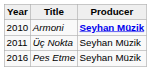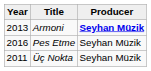 <table class="wikitable">
 <tr>
 <th style="background:#efefef;">Year</th>
 <th style="background:#efefef;">Title</th>
 <th style="background:#efefef;">Producer</th>
 </tr>
 <tr>
-<td>2010</td>
+<td>2013</td>
 <td><em>Armoni</em></td>
 <td rowspan="1"><strong><a href='#'>Seyhan Müzik</a></strong></td>
+</tr>
+<tr>
+<td>2016</td>
+<td><em>Pes Etme</em></td>
+<td rowspan="1">Seyhan Müzik</td>
 </tr>
 <tr>
 <td>2011</td>
 <td><em>Üç Nokta</em></td>
 <td rowspan="1">Seyhan Müzik</td>
 </tr>
-<tr>
-<td>2016</td>
-<td><em>Pes Etme</em></td>
-<td rowspan="1">Seyhan Müzik</td>
-</tr>
 </table>
